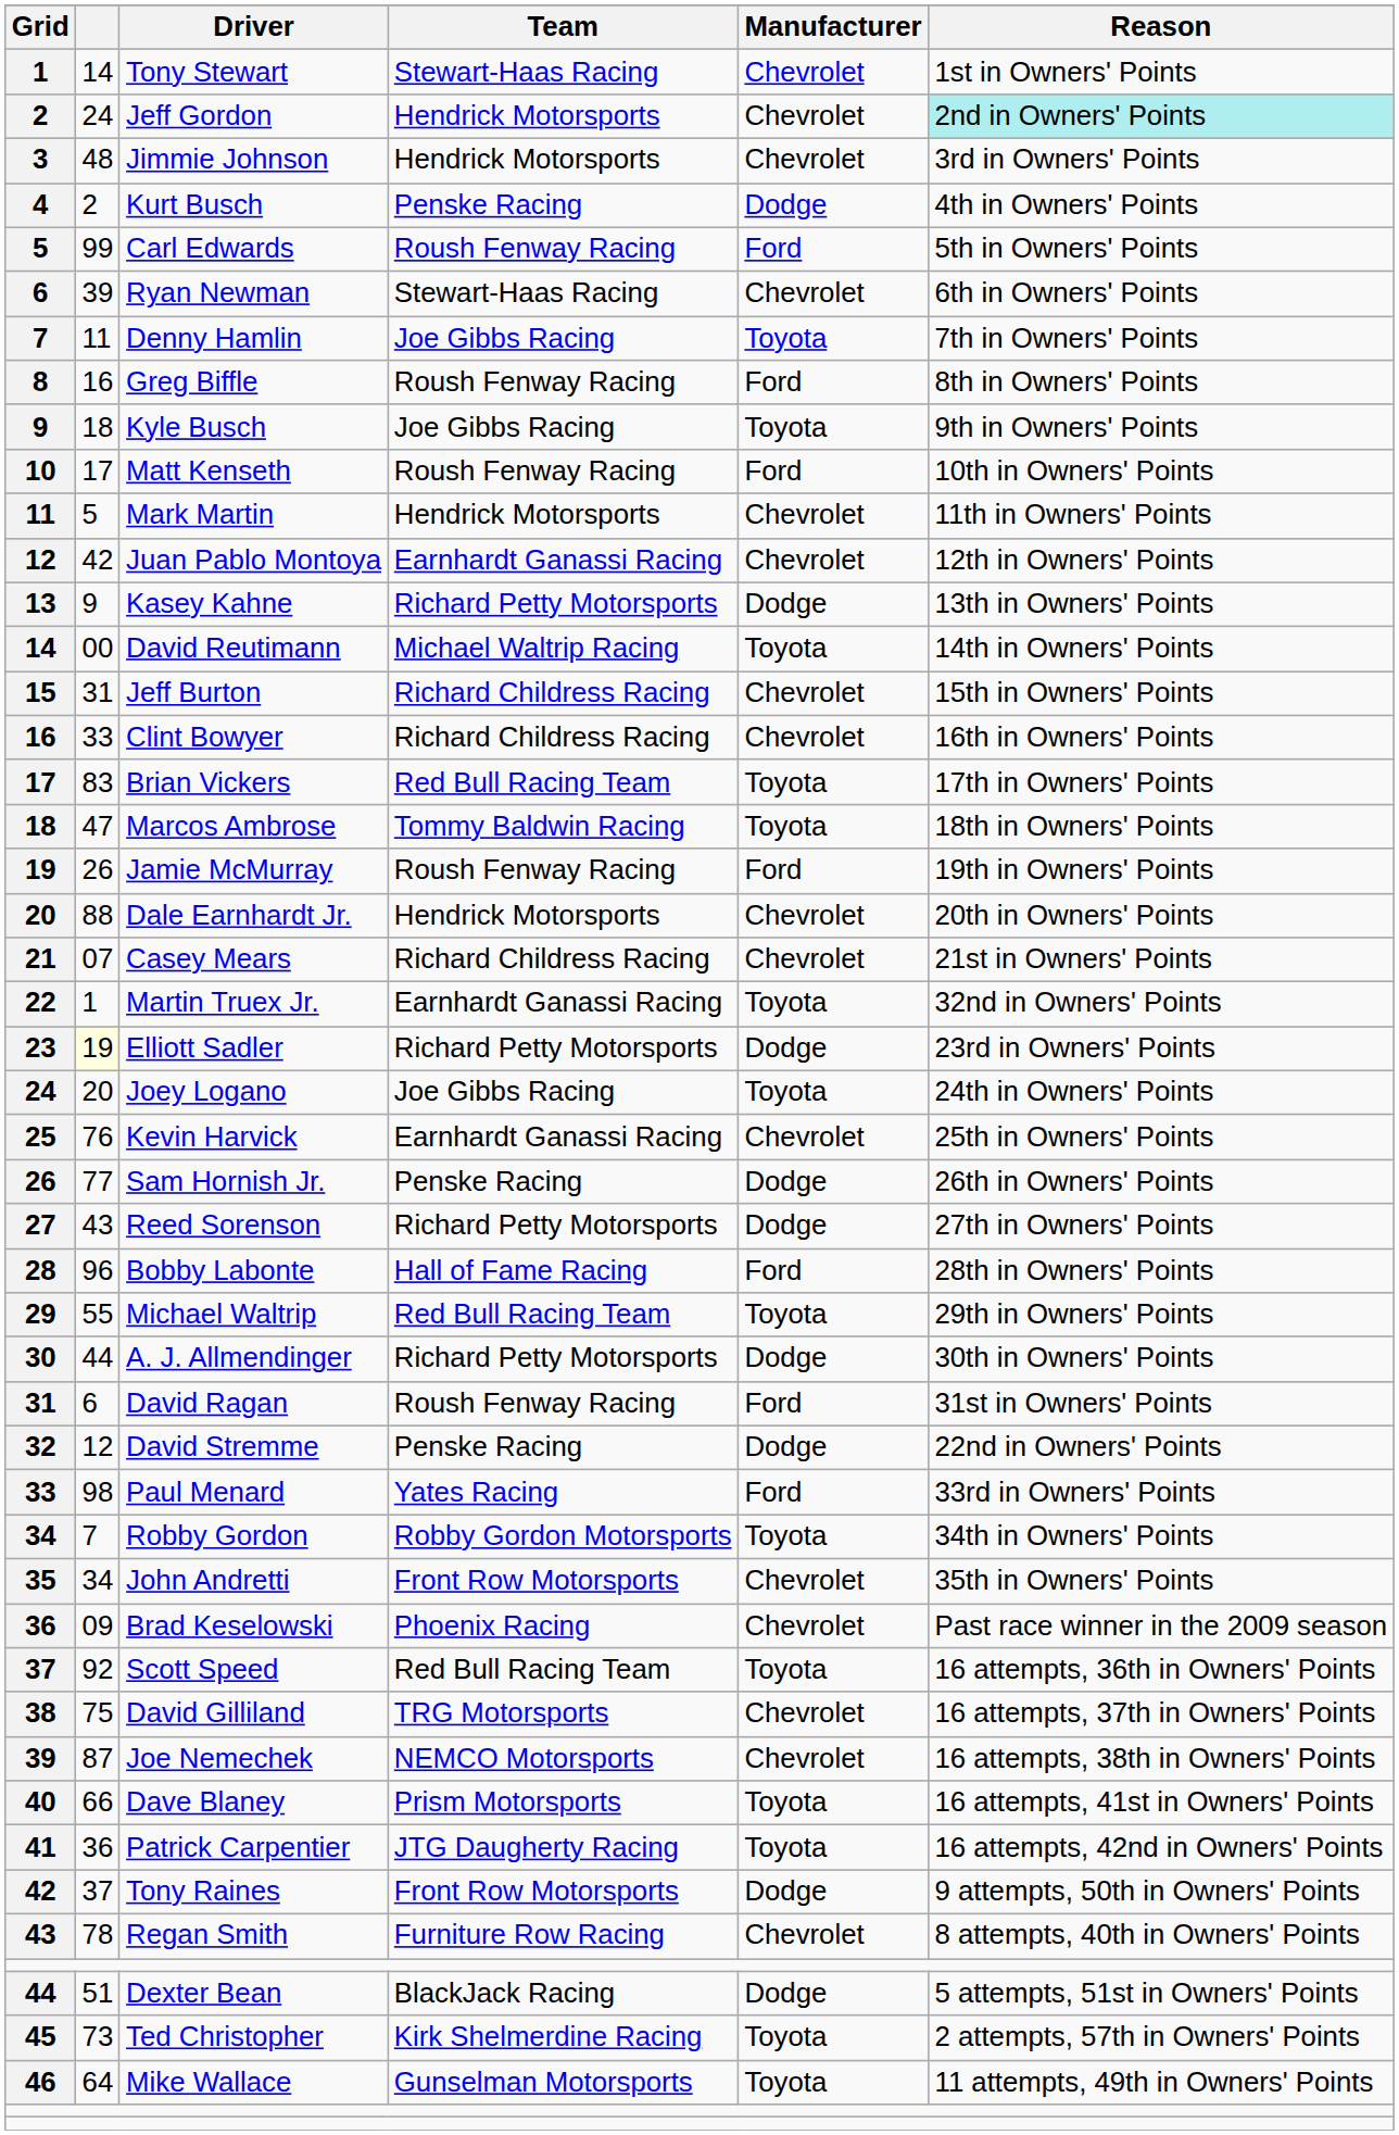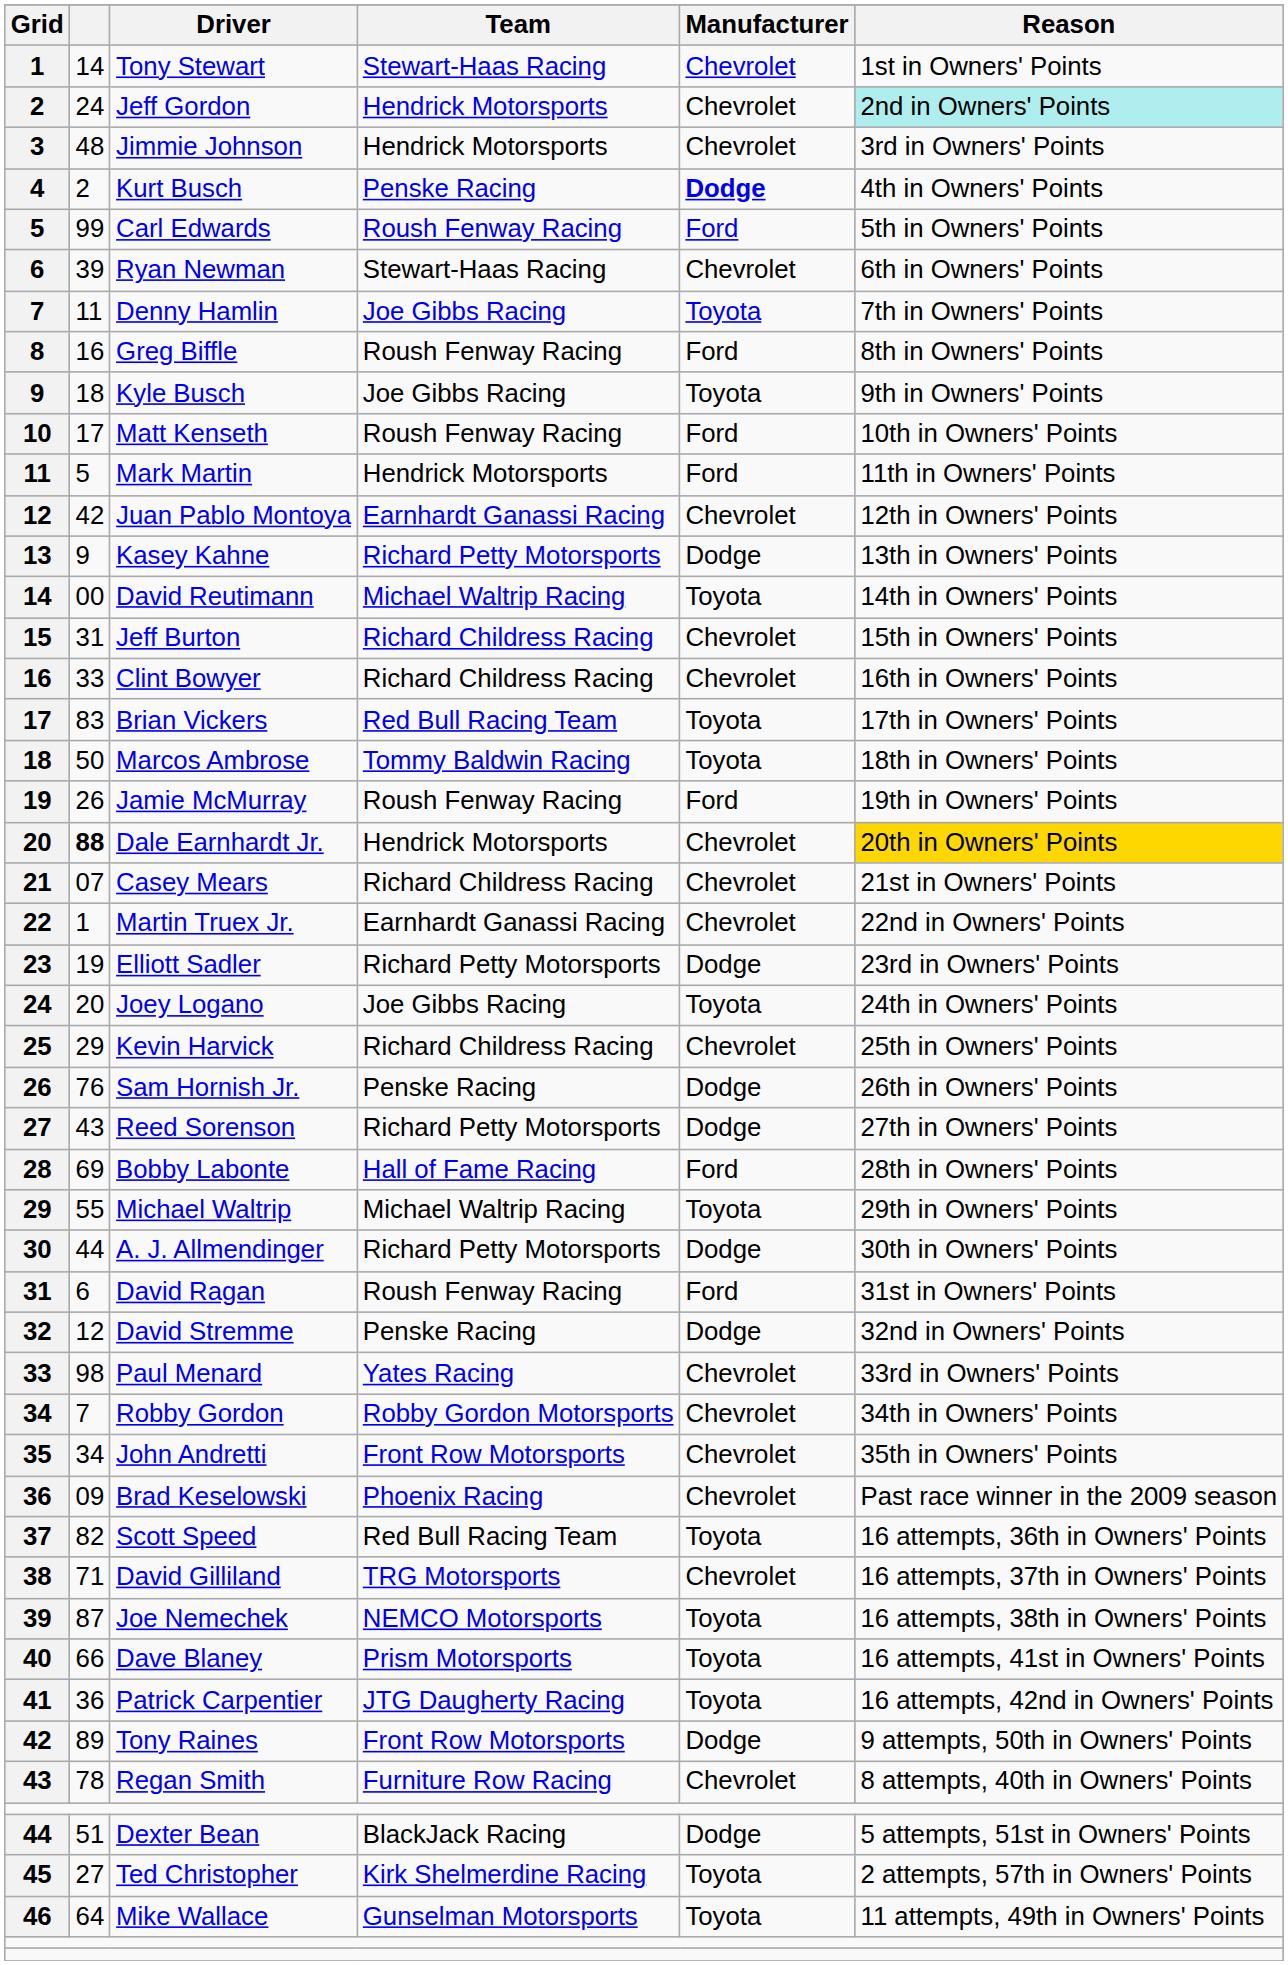 <table class="wikitable">
 <tr>
 </tr>
 <tr>
 <th scope="col">Grid</th>
 <th scope="col"></th>
 <th scope="col">Driver</th>
 <th scope="col">Team</th>
 <th scope="col">Manufacturer</th>
 <th scope="col">Reason</th>
 </tr>
 <tr>
 <th scope="row">1</th>
 <td>14</td>
 <td><a href='#'>Tony Stewart</a></td>
 <td><a href='#'>Stewart-Haas Racing</a></td>
 <td><a href='#'>Chevrolet</a></td>
 <td>1st in Owners' Points</td>
 </tr>
 <tr>
 <th scope="row">2</th>
 <td>24</td>
 <td><a href='#'>Jeff Gordon</a></td>
 <td><a href='#'>Hendrick Motorsports</a></td>
 <td>Chevrolet</td>
 <td style="background: paleturquoise;">2nd in Owners' Points</td>
 </tr>
 <tr>
 <th scope="row">3</th>
 <td>48</td>
 <td><a href='#'>Jimmie Johnson</a></td>
 <td>Hendrick Motorsports</td>
 <td>Chevrolet</td>
 <td>3rd in Owners' Points</td>
 </tr>
 <tr>
 <th scope="row">4</th>
 <td>2</td>
 <td><a href='#'>Kurt Busch</a></td>
 <td><a href='#'>Penske Racing</a></td>
-<td><a href='#'>Dodge</a></td>
+<td><strong><a href='#'>Dodge</a></strong></td>
 <td>4th in Owners' Points</td>
 </tr>
 <tr>
 <th scope="row">5</th>
 <td>99</td>
 <td><a href='#'>Carl Edwards</a></td>
 <td><a href='#'>Roush Fenway Racing</a></td>
 <td><a href='#'>Ford</a></td>
 <td>5th in Owners' Points</td>
 </tr>
 <tr>
 <th scope="row">6</th>
 <td>39</td>
 <td><a href='#'>Ryan Newman</a></td>
 <td>Stewart-Haas Racing</td>
 <td>Chevrolet</td>
 <td>6th in Owners' Points</td>
 </tr>
 <tr>
 <th scope="row">7</th>
 <td>11</td>
 <td><a href='#'>Denny Hamlin</a></td>
 <td><a href='#'>Joe Gibbs Racing</a></td>
 <td><a href='#'>Toyota</a></td>
 <td>7th in Owners' Points</td>
 </tr>
 <tr>
 <th scope="row">8</th>
 <td>16</td>
 <td><a href='#'>Greg Biffle</a></td>
 <td>Roush Fenway Racing</td>
 <td>Ford</td>
 <td>8th in Owners' Points</td>
 </tr>
 <tr>
 <th scope="row">9</th>
 <td>18</td>
 <td><a href='#'>Kyle Busch</a></td>
 <td>Joe Gibbs Racing</td>
 <td>Toyota</td>
 <td>9th in Owners' Points</td>
 </tr>
 <tr>
 <th scope="row">10</th>
 <td>17</td>
 <td><a href='#'>Matt Kenseth</a></td>
 <td>Roush Fenway Racing</td>
 <td>Ford</td>
 <td>10th in Owners' Points</td>
 </tr>
 <tr>
 <th scope="row">11</th>
 <td>5</td>
 <td><a href='#'>Mark Martin</a></td>
 <td>Hendrick Motorsports</td>
-<td>Chevrolet</td>
+<td>Ford</td>
 <td>11th in Owners' Points</td>
 </tr>
 <tr>
 <th scope="row">12</th>
 <td>42</td>
 <td><a href='#'>Juan Pablo Montoya</a></td>
 <td><a href='#'>Earnhardt Ganassi Racing</a></td>
 <td>Chevrolet</td>
 <td>12th in Owners' Points</td>
 </tr>
 <tr>
 <th scope="row">13</th>
 <td>9</td>
 <td><a href='#'>Kasey Kahne</a></td>
 <td><a href='#'>Richard Petty Motorsports</a></td>
 <td>Dodge</td>
 <td>13th in Owners' Points</td>
 </tr>
 <tr>
 <th scope="row">14</th>
 <td>00</td>
 <td><a href='#'>David Reutimann</a></td>
 <td><a href='#'>Michael Waltrip Racing</a></td>
 <td>Toyota</td>
 <td>14th in Owners' Points</td>
 </tr>
 <tr>
 <th scope="row">15</th>
 <td>31</td>
 <td><a href='#'>Jeff Burton</a></td>
 <td><a href='#'>Richard Childress Racing</a></td>
 <td>Chevrolet</td>
 <td>15th in Owners' Points</td>
 </tr>
 <tr>
 <th scope="row">16</th>
 <td>33</td>
 <td><a href='#'>Clint Bowyer</a></td>
 <td>Richard Childress Racing</td>
 <td>Chevrolet</td>
 <td>16th in Owners' Points</td>
 </tr>
 <tr>
 <th scope="row">17</th>
 <td>83</td>
 <td><a href='#'>Brian Vickers</a></td>
 <td><a href='#'>Red Bull Racing Team</a></td>
 <td>Toyota</td>
 <td>17th in Owners' Points</td>
 </tr>
 <tr>
 <th scope="row">18</th>
-<td>47</td>
+<td>50</td>
 <td><a href='#'>Marcos Ambrose</a></td>
 <td><a href='#'>Tommy Baldwin Racing</a></td>
 <td>Toyota</td>
 <td>18th in Owners' Points</td>
 </tr>
 <tr>
 <th scope="row">19</th>
 <td>26</td>
 <td><a href='#'>Jamie McMurray</a></td>
 <td>Roush Fenway Racing</td>
 <td>Ford</td>
 <td>19th in Owners' Points</td>
 </tr>
 <tr>
 <th scope="row">20</th>
-<td>88</td>
+<td><strong>88</strong></td>
 <td><a href='#'>Dale Earnhardt Jr.</a></td>
 <td>Hendrick Motorsports</td>
 <td>Chevrolet</td>
-<td>20th in Owners' Points</td>
+<td style="background: gold;">20th in Owners' Points</td>
 </tr>
 <tr>
 <th scope="row">21</th>
 <td>07</td>
 <td><a href='#'>Casey Mears</a></td>
 <td>Richard Childress Racing</td>
 <td>Chevrolet</td>
 <td>21st in Owners' Points</td>
 </tr>
 <tr>
 <th scope="row">22</th>
 <td>1</td>
 <td><a href='#'>Martin Truex Jr.</a></td>
 <td>Earnhardt Ganassi Racing</td>
-<td>Toyota</td>
-<td>32nd in Owners' Points</td>
+<td>Chevrolet</td>
+<td>22nd in Owners' Points</td>
 </tr>
 <tr>
 <th scope="row">23</th>
-<td style="background: lightyellow;">19</td>
+<td>19</td>
 <td><a href='#'>Elliott Sadler</a></td>
 <td>Richard Petty Motorsports</td>
 <td>Dodge</td>
 <td>23rd in Owners' Points</td>
 </tr>
 <tr>
 <th scope="row">24</th>
 <td>20</td>
 <td><a href='#'>Joey Logano</a></td>
 <td>Joe Gibbs Racing</td>
 <td>Toyota</td>
 <td>24th in Owners' Points</td>
 </tr>
 <tr>
 <th scope="row">25</th>
-<td>76</td>
+<td>29</td>
 <td><a href='#'>Kevin Harvick</a></td>
-<td>Earnhardt Ganassi Racing</td>
+<td>Richard Childress Racing</td>
 <td>Chevrolet</td>
 <td>25th in Owners' Points</td>
 </tr>
 <tr>
 <th scope="row">26</th>
-<td>77</td>
+<td>76</td>
 <td><a href='#'>Sam Hornish Jr.</a></td>
 <td>Penske Racing</td>
 <td>Dodge</td>
 <td>26th in Owners' Points</td>
 </tr>
 <tr>
 <th scope="row">27</th>
 <td>43</td>
 <td><a href='#'>Reed Sorenson</a></td>
 <td>Richard Petty Motorsports</td>
 <td>Dodge</td>
 <td>27th in Owners' Points</td>
 </tr>
 <tr>
 <th scope="row">28</th>
-<td>96</td>
+<td>69</td>
 <td><a href='#'>Bobby Labonte</a></td>
 <td><a href='#'>Hall of Fame Racing</a></td>
 <td>Ford</td>
 <td>28th in Owners' Points</td>
 </tr>
 <tr>
 <th scope="row">29</th>
 <td>55</td>
 <td><a href='#'>Michael Waltrip</a></td>
-<td><a href='#'>Red Bull Racing Team</a></td>
+<td>Michael Waltrip Racing</td>
 <td>Toyota</td>
 <td>29th in Owners' Points</td>
 </tr>
 <tr>
 <th scope="row">30</th>
 <td>44</td>
 <td><a href='#'>A. J. Allmendinger</a></td>
 <td>Richard Petty Motorsports</td>
 <td>Dodge</td>
 <td>30th in Owners' Points</td>
 </tr>
 <tr>
 <th scope="row">31</th>
 <td>6</td>
 <td><a href='#'>David Ragan</a></td>
 <td>Roush Fenway Racing</td>
 <td>Ford</td>
 <td>31st in Owners' Points</td>
 </tr>
 <tr>
 <th scope="row">32</th>
 <td>12</td>
 <td><a href='#'>David Stremme</a></td>
 <td>Penske Racing</td>
 <td>Dodge</td>
-<td>22nd in Owners' Points</td>
+<td>32nd in Owners' Points</td>
 </tr>
 <tr>
 <th scope="row">33</th>
 <td>98</td>
 <td><a href='#'>Paul Menard</a></td>
 <td><a href='#'>Yates Racing</a></td>
-<td>Ford</td>
+<td>Chevrolet</td>
 <td>33rd in Owners' Points</td>
 </tr>
 <tr>
 <th scope="row">34</th>
 <td>7</td>
 <td><a href='#'>Robby Gordon</a></td>
 <td><a href='#'>Robby Gordon Motorsports</a></td>
-<td>Toyota</td>
+<td>Chevrolet</td>
 <td>34th in Owners' Points</td>
 </tr>
 <tr>
 <th scope="row">35</th>
 <td>34</td>
 <td><a href='#'>John Andretti</a></td>
 <td><a href='#'>Front Row Motorsports</a></td>
 <td>Chevrolet</td>
 <td>35th in Owners' Points</td>
 </tr>
 <tr>
 <th scope="row">36</th>
 <td>09</td>
 <td><a href='#'>Brad Keselowski</a></td>
 <td><a href='#'>Phoenix Racing</a></td>
 <td>Chevrolet</td>
 <td>Past race winner in the 2009 season</td>
 </tr>
 <tr>
 <th scope="row">37</th>
-<td>92</td>
+<td>82</td>
 <td><a href='#'>Scott Speed</a></td>
 <td>Red Bull Racing Team</td>
 <td>Toyota</td>
 <td>16 attempts, 36th in Owners' Points</td>
 </tr>
 <tr>
 <th scope="row">38</th>
-<td>75</td>
+<td>71</td>
 <td><a href='#'>David Gilliland</a></td>
 <td><a href='#'>TRG Motorsports</a></td>
 <td>Chevrolet</td>
 <td>16 attempts, 37th in Owners' Points</td>
 </tr>
 <tr>
 <th scope="row">39</th>
 <td>87</td>
 <td><a href='#'>Joe Nemechek</a></td>
 <td><a href='#'>NEMCO Motorsports</a></td>
-<td>Chevrolet</td>
+<td>Toyota</td>
 <td>16 attempts, 38th in Owners' Points</td>
 </tr>
 <tr>
 <th scope="row">40</th>
 <td>66</td>
 <td><a href='#'>Dave Blaney</a></td>
 <td><a href='#'>Prism Motorsports</a></td>
 <td>Toyota</td>
 <td>16 attempts, 41st in Owners' Points</td>
 </tr>
 <tr>
 <th scope="row">41</th>
 <td>36</td>
 <td><a href='#'>Patrick Carpentier</a></td>
 <td><a href='#'>JTG Daugherty Racing</a></td>
 <td>Toyota</td>
 <td>16 attempts, 42nd in Owners' Points</td>
 </tr>
 <tr>
 <th scope="row">42</th>
-<td>37</td>
+<td>89</td>
 <td><a href='#'>Tony Raines</a></td>
 <td><a href='#'>Front Row Motorsports</a></td>
 <td>Dodge</td>
 <td>9 attempts, 50th in Owners' Points</td>
 </tr>
 <tr>
 <th scope="row">43</th>
 <td>78</td>
 <td><a href='#'>Regan Smith</a></td>
 <td><a href='#'>Furniture Row Racing</a></td>
 <td>Chevrolet</td>
 <td>8 attempts, 40th in Owners' Points</td>
 </tr>
 <tr>
 <td colspan="7"></td>
 </tr>
 <tr>
 <th scope="row">44</th>
 <td>51</td>
 <td><a href='#'>Dexter Bean</a></td>
 <td>BlackJack Racing</td>
 <td>Dodge</td>
 <td>5 attempts, 51st in Owners' Points</td>
 </tr>
 <tr>
 <th scope="row">45</th>
-<td>73</td>
+<td>27</td>
 <td><a href='#'>Ted Christopher</a></td>
 <td><a href='#'>Kirk Shelmerdine Racing</a></td>
 <td>Toyota</td>
 <td>2 attempts, 57th in Owners' Points</td>
 </tr>
 <tr>
 <th scope="row">46</th>
 <td>64</td>
 <td><a href='#'>Mike Wallace</a></td>
 <td><a href='#'>Gunselman Motorsports</a></td>
 <td>Toyota</td>
 <td>11 attempts, 49th in Owners' Points</td>
 </tr>
 <tr>
 <td colspan="7"></td>
 </tr>
 <tr>
 <td colspan="7"></td>
 </tr>
 </table>
